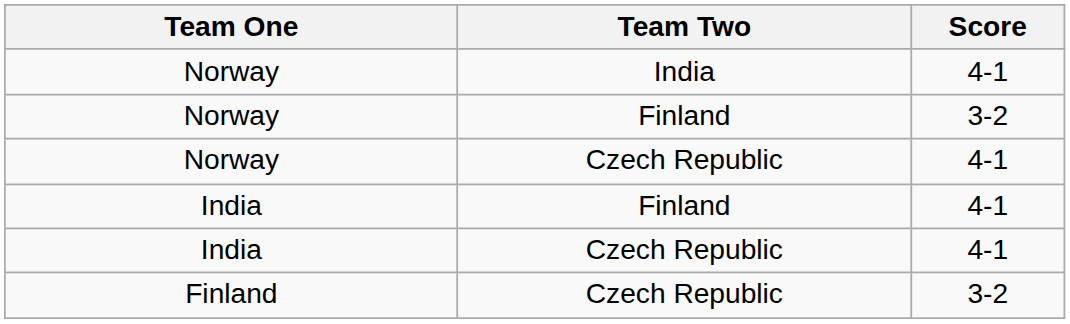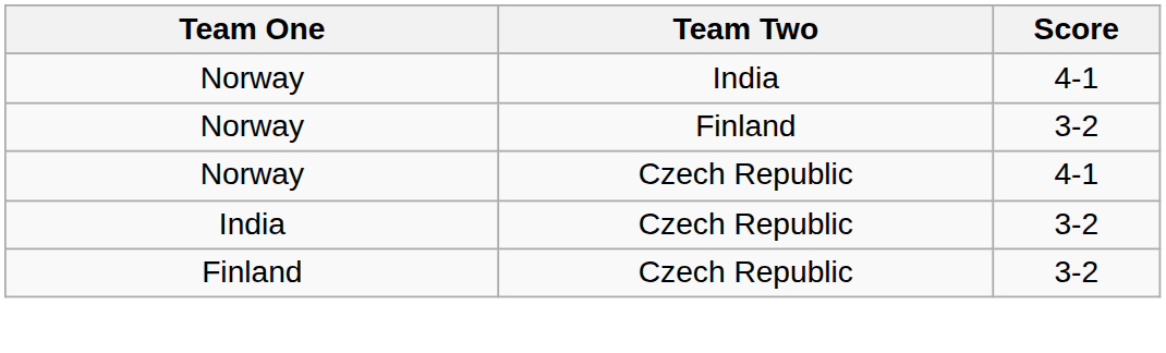 <table class="wikitable" style="text-align: center">
 <tr>
 <th width=250>Team One</th>
 <th width=250>Team Two</th>
 <th width=80>Score</th>
 </tr>
 <tr>
 <td> Norway</td>
 <td> India</td>
 <td>4-1</td>
 </tr>
 <tr>
 <td> Norway</td>
 <td> Finland</td>
 <td>3-2</td>
 </tr>
 <tr>
 <td> Norway</td>
 <td> Czech Republic</td>
 <td>4-1</td>
 </tr>
 <tr>
 <td> India</td>
-<td> Finland</td>
-<td>4-1</td>
-</tr>
-<tr>
-<td> India</td>
 <td> Czech Republic</td>
-<td>4-1</td>
+<td>3-2</td>
 </tr>
 <tr>
 <td> Finland</td>
 <td> Czech Republic</td>
 <td>3-2</td>
 </tr>
 </table>
